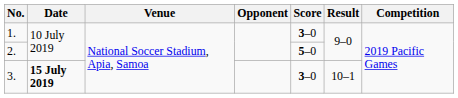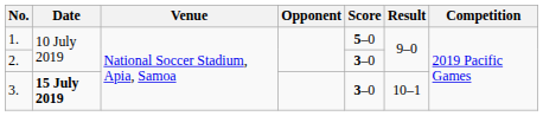 <table class="wikitable" style="font-size:100%;">
 <tr>
 <th>No.</th>
 <th>Date</th>
 <th>Venue</th>
 <th>Opponent</th>
 <th>Score</th>
 <th>Result</th>
 <th>Competition</th>
 </tr>
 <tr>
 <td>1.</td>
 <td rowspan="2">10 July 2019</td>
 <td rowspan="3"><a href='#'>National Soccer Stadium</a>, <a href='#'>Apia</a>, <a href='#'>Samoa</a></td>
 <td rowspan="2"></td>
-<td align=center><strong>3</strong>–0</td>
+<td align=center><strong>5</strong>–0</td>
 <td rowspan="2" style="text-align:center">9–0</td>
 <td rowspan="3"><a href='#'>2019 Pacific Games</a></td>
 </tr>
 <tr>
 <td>2.</td>
-<td align=center><strong>5</strong>–0</td>
+<td align=center><strong>3</strong>–0</td>
 </tr>
 <tr>
 <td>3.</td>
 <td><strong>15 July 2019</strong></td>
 <td></td>
 <td align=center><strong>3</strong>–0</td>
 <td align=center>10–1</td>
 </tr>
 </table>
